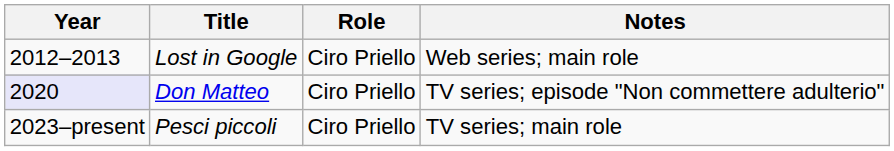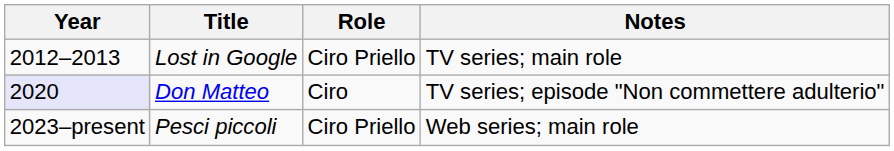 <table class="wikitable sortable">
 <tr>
 <th>Year</th>
 <th>Title</th>
 <th>Role</th>
 <th class="unsortable">Notes</th>
 </tr>
 <tr>
 <td>2012–2013</td>
 <td><em>Lost in Google</em></td>
 <td>Ciro Priello</td>
-<td>Web series; main role</td>
+<td>TV series; main role</td>
 </tr>
 <tr>
 <td style="background: lavender;">2020</td>
 <td><em><a href='#'>Don Matteo</a></em></td>
-<td>Ciro Priello</td>
+<td>Ciro</td>
 <td>TV series; episode "Non commettere adulterio"</td>
 </tr>
 <tr>
 <td>2023–present</td>
 <td><em>Pesci piccoli</em></td>
 <td>Ciro Priello</td>
-<td>TV series; main role</td>
+<td>Web series; main role</td>
 </tr>
 </table>
